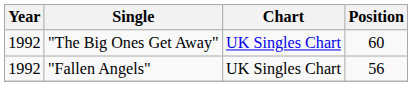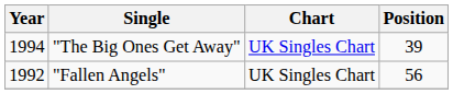 <table class="wikitable">
 <tr>
 <th>Year</th>
 <th>Single</th>
 <th>Chart</th>
 <th>Position</th>
 </tr>
 <tr>
-<td>1992</td>
+<td>1994</td>
 <td>"The Big Ones Get Away"</td>
 <td><a href='#'>UK Singles Chart</a></td>
-<td align="center">60</td>
+<td align="center">39</td>
 </tr>
 <tr>
 <td>1992</td>
 <td>"Fallen Angels"</td>
 <td>UK Singles Chart</td>
 <td align="center">56</td>
 </tr>
 <tr>
 </tr>
 </table>
